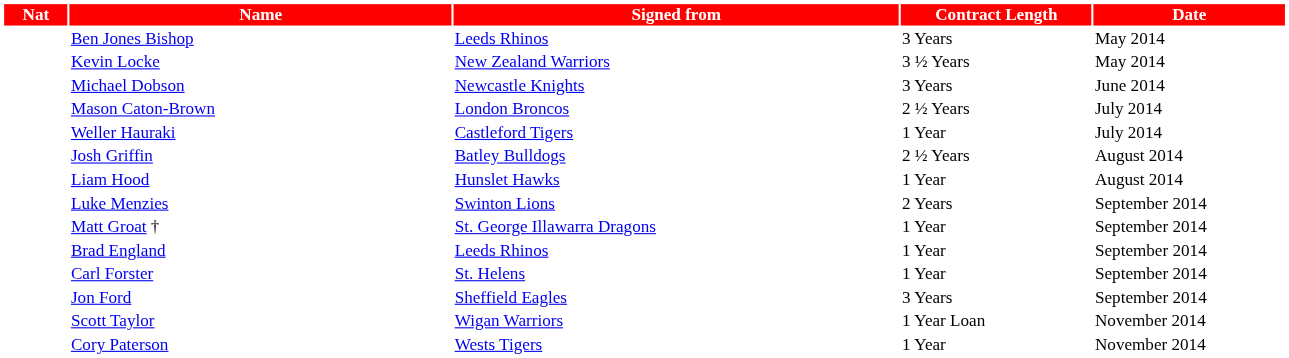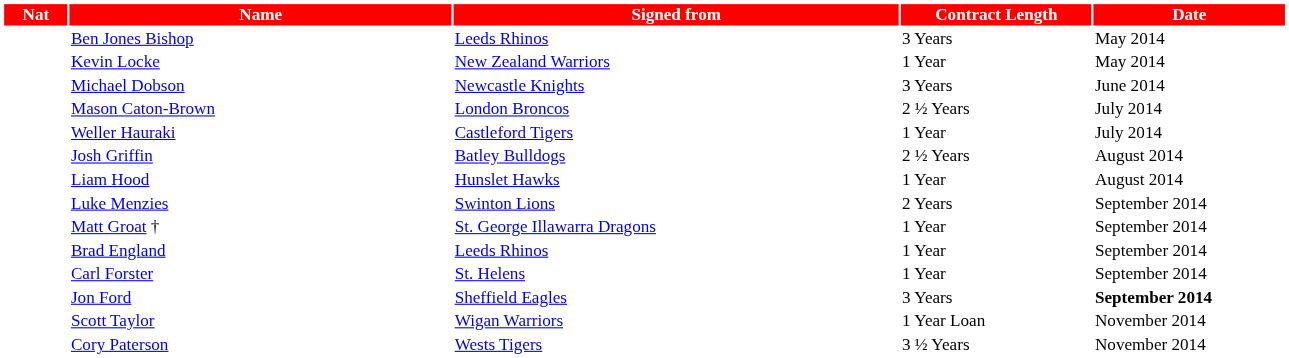 <table style="width:95%;">
 <tr style="background:#f00; color:white;">
 <th style="width:5%;">Nat</th>
 <th style="width:30%;">Name</th>
 <th style="width:35%;">Signed from</th>
 <th style="width:15%;">Contract Length</th>
 <th style="width:25%;">Date</th>
 </tr>
 <tr>
 <td></td>
 <td><a href='#'>Ben Jones Bishop</a></td>
 <td><a href='#'>Leeds Rhinos</a></td>
 <td>3 Years</td>
 <td>May 2014</td>
 </tr>
 <tr>
 <td></td>
 <td><a href='#'>Kevin Locke</a></td>
 <td><a href='#'>New Zealand Warriors</a></td>
-<td>3 ½ Years</td>
+<td>1 Year</td>
 <td>May 2014</td>
 </tr>
 <tr>
 <td></td>
 <td><a href='#'>Michael Dobson</a></td>
 <td><a href='#'>Newcastle Knights</a></td>
 <td>3 Years</td>
 <td>June 2014</td>
 </tr>
 <tr>
 <td></td>
 <td><a href='#'>Mason Caton-Brown</a></td>
 <td><a href='#'>London Broncos</a></td>
 <td>2 ½ Years</td>
 <td>July 2014</td>
 </tr>
 <tr>
 <td></td>
 <td><a href='#'>Weller Hauraki</a></td>
 <td><a href='#'>Castleford Tigers</a></td>
 <td>1 Year</td>
 <td>July 2014</td>
 </tr>
 <tr>
 <td></td>
 <td><a href='#'>Josh Griffin</a></td>
 <td><a href='#'>Batley Bulldogs</a></td>
 <td>2 ½ Years</td>
 <td>August 2014</td>
 </tr>
 <tr>
 <td></td>
 <td><a href='#'>Liam Hood</a></td>
 <td><a href='#'>Hunslet Hawks</a></td>
 <td>1 Year</td>
 <td>August 2014</td>
 </tr>
 <tr>
 <td></td>
 <td><a href='#'>Luke Menzies</a></td>
 <td><a href='#'>Swinton Lions</a></td>
 <td>2 Years</td>
 <td>September 2014</td>
 </tr>
 <tr>
 <td></td>
 <td><a href='#'>Matt Groat</a> †</td>
 <td><a href='#'>St. George Illawarra Dragons</a></td>
 <td>1 Year</td>
 <td>September 2014</td>
 </tr>
 <tr>
 <td></td>
 <td><a href='#'>Brad England</a></td>
 <td><a href='#'>Leeds Rhinos</a></td>
 <td>1 Year</td>
 <td>September 2014</td>
 </tr>
 <tr>
 <td></td>
 <td><a href='#'>Carl Forster</a></td>
 <td><a href='#'>St. Helens</a></td>
 <td>1 Year</td>
 <td>September 2014</td>
 </tr>
 <tr>
 <td></td>
 <td><a href='#'>Jon Ford</a></td>
 <td><a href='#'>Sheffield Eagles</a></td>
 <td>3 Years</td>
-<td>September 2014</td>
+<td><strong>September 2014</strong></td>
 </tr>
 <tr>
 <td></td>
 <td><a href='#'>Scott Taylor</a></td>
 <td><a href='#'>Wigan Warriors</a></td>
 <td>1 Year Loan</td>
 <td>November 2014</td>
 </tr>
 <tr>
 <td></td>
 <td><a href='#'>Cory Paterson</a></td>
 <td><a href='#'>Wests Tigers</a></td>
-<td>1 Year</td>
+<td>3 ½ Years</td>
 <td>November 2014</td>
 </tr>
 </table>
